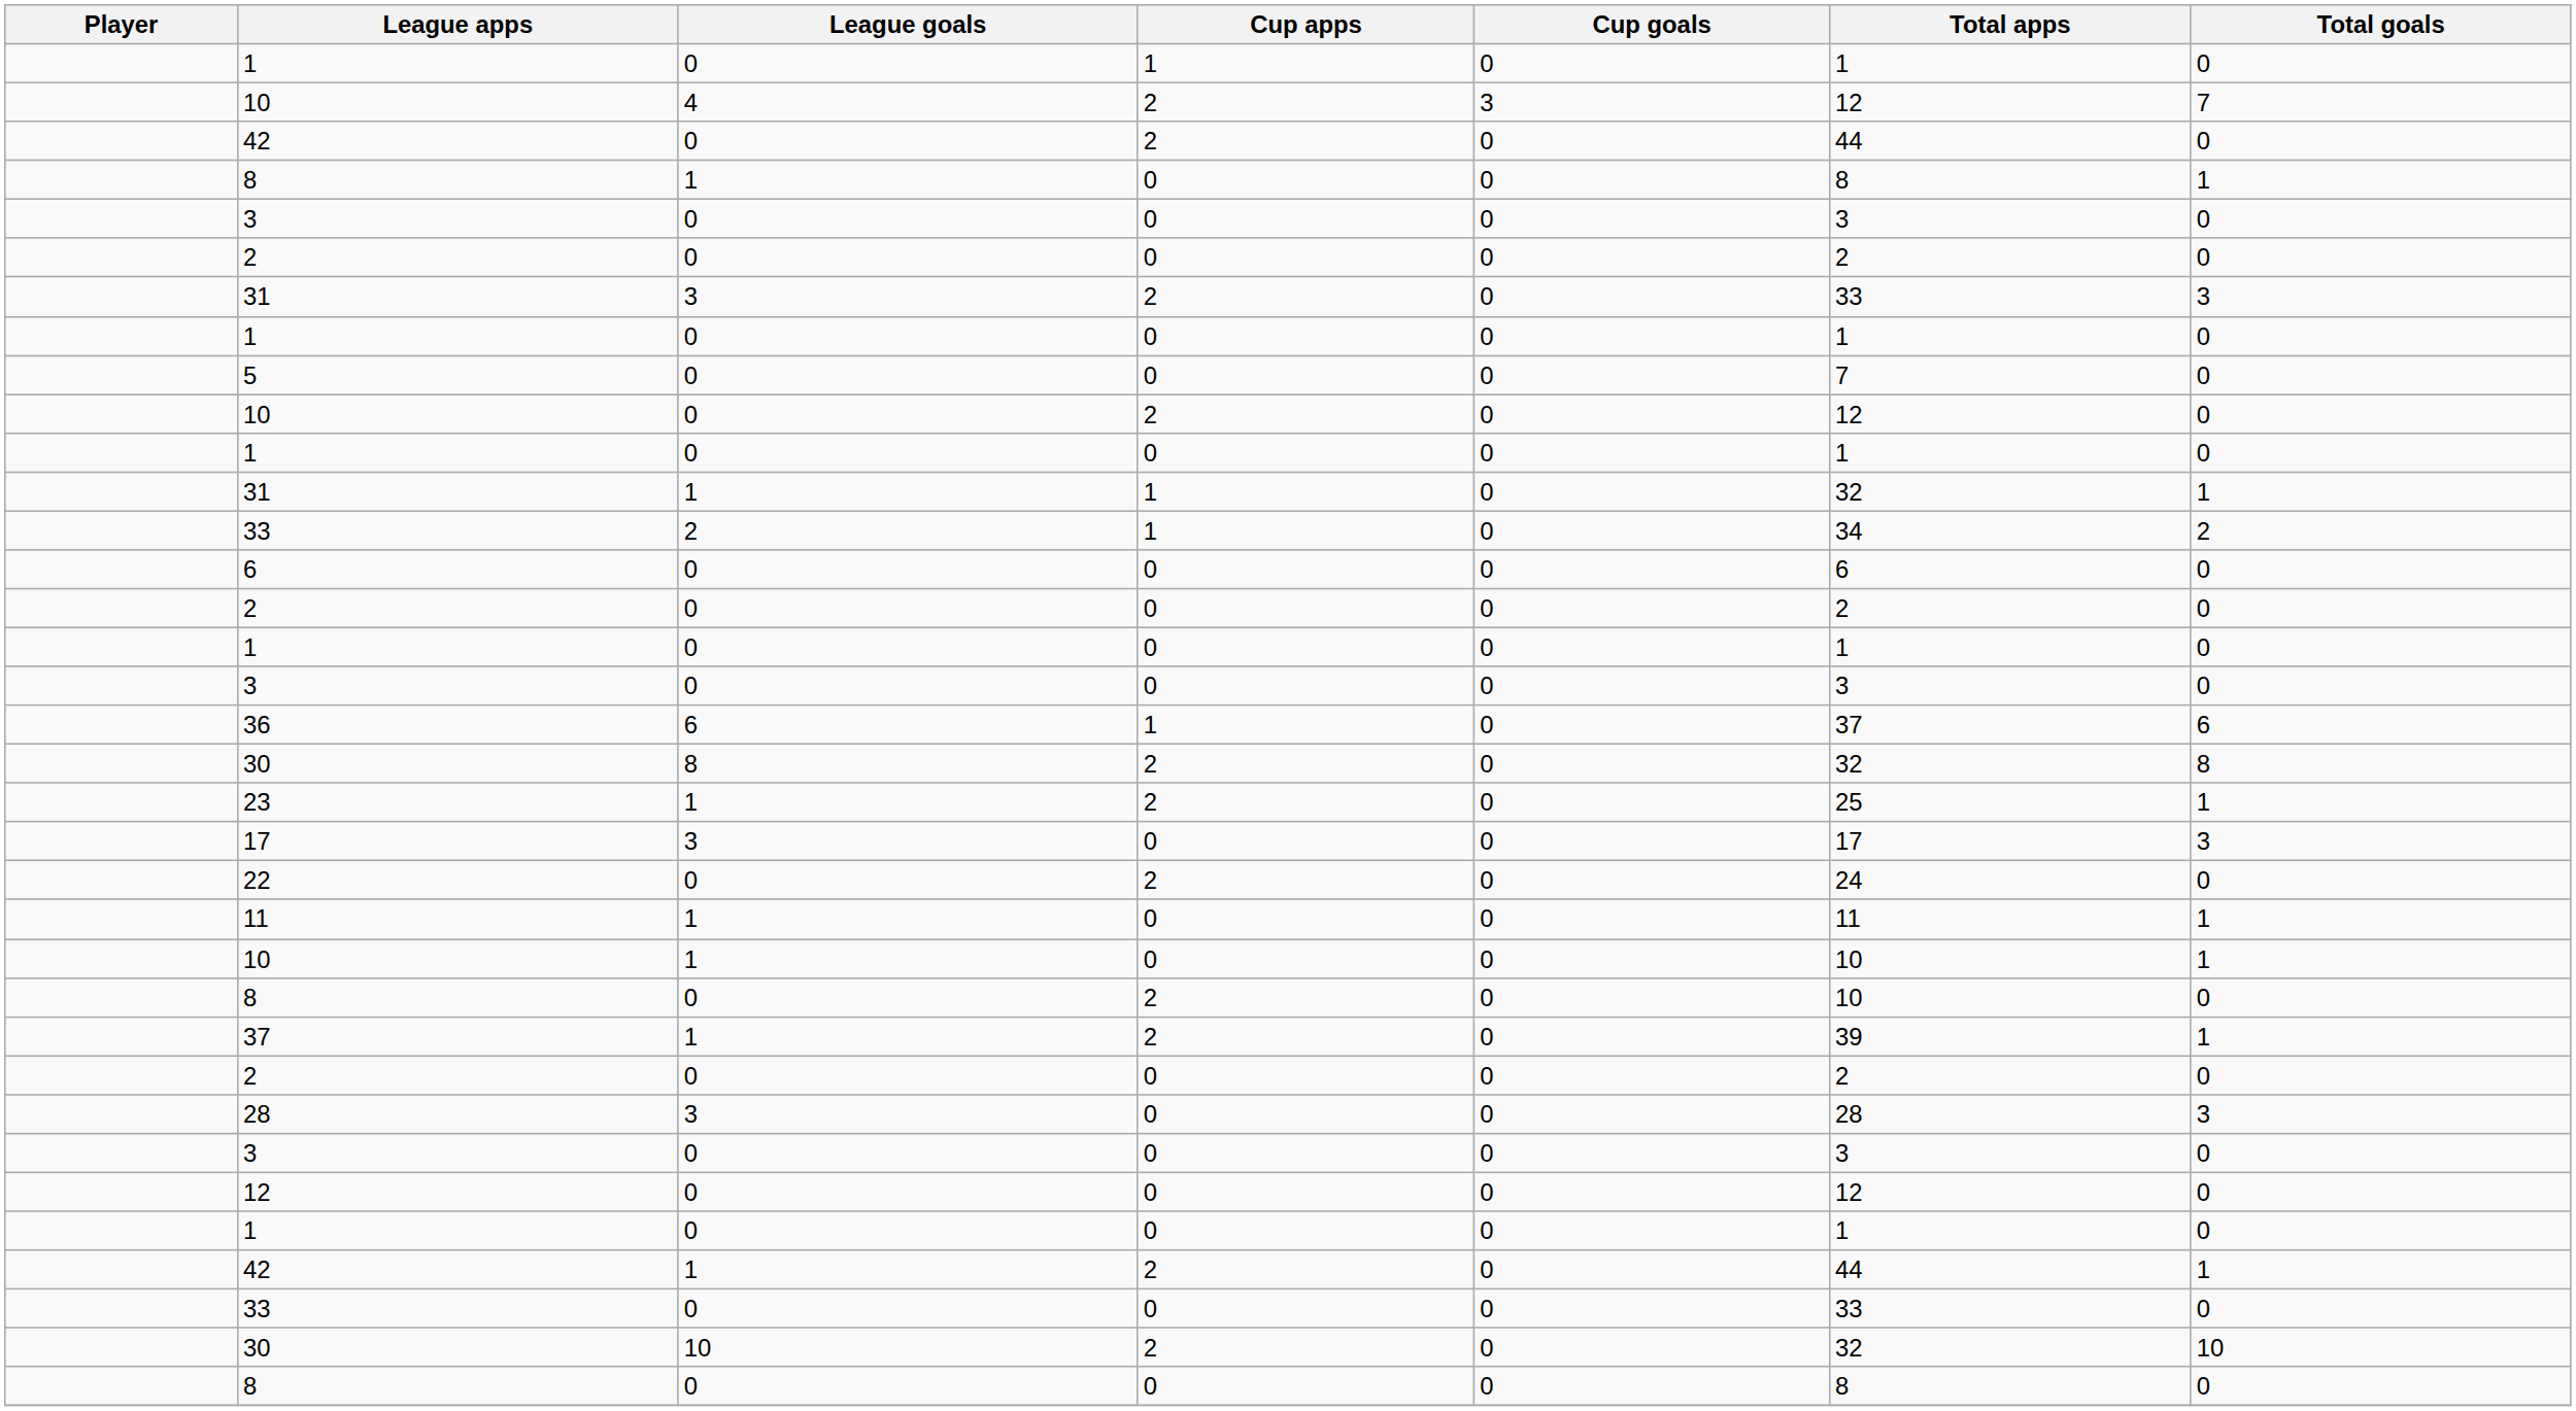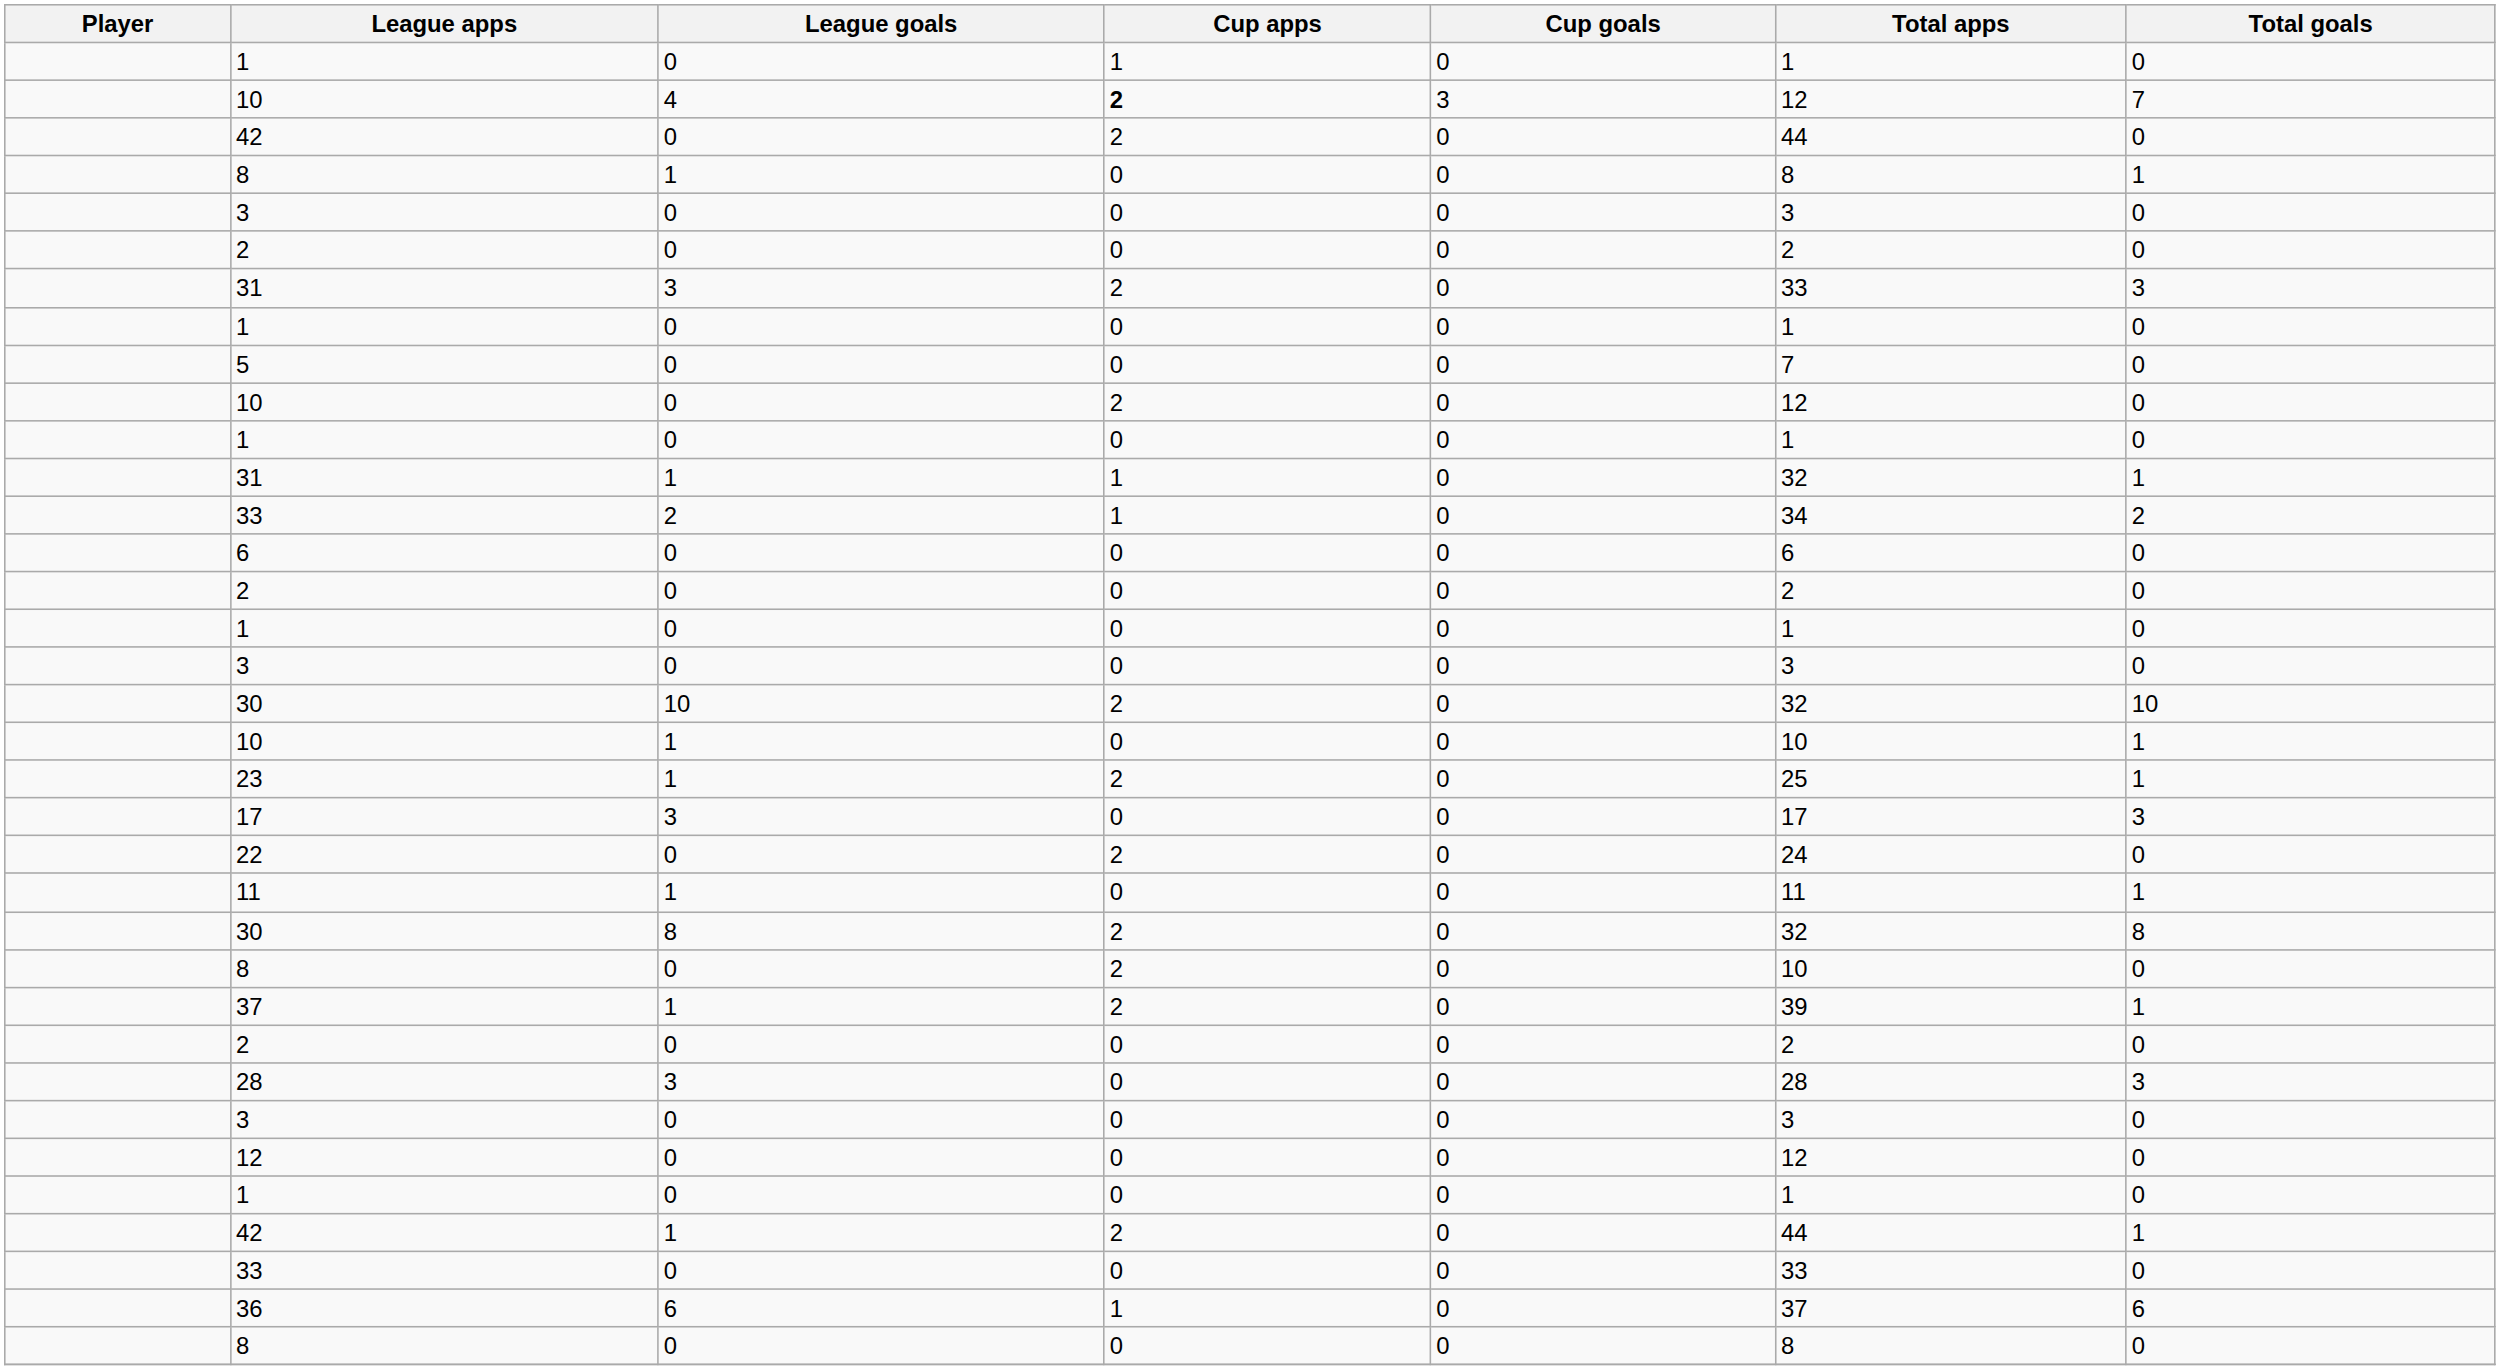 <table class="wikitable sortable" style="text-align:center; font-size:95%;width:80%; text-align:left">
 <tr>
 <th>Player</th>
 <th>League apps</th>
 <th>League goals</th>
 <th>Cup apps</th>
 <th>Cup goals</th>
 <th>Total apps</th>
 <th>Total goals</th>
 </tr>
 <tr --->
 <td> </td>
 <td>1</td>
 <td>0</td>
 <td>1</td>
 <td>0</td>
 <td>1</td>
 <td>0</td>
 </tr>
 <tr --->
 <td> </td>
 <td>10</td>
 <td>4</td>
-<td>2</td>
+<td><strong>2</strong></td>
 <td>3</td>
 <td>12</td>
 <td>7</td>
 </tr>
 <tr --->
 <td> </td>
 <td>42</td>
 <td>0</td>
 <td>2</td>
 <td>0</td>
 <td>44</td>
 <td>0</td>
 </tr>
 <tr --->
 <td> </td>
 <td>8</td>
 <td>1</td>
 <td>0</td>
 <td>0</td>
 <td>8</td>
 <td>1</td>
 </tr>
 <tr --->
 <td> </td>
 <td>3</td>
 <td>0</td>
 <td>0</td>
 <td>0</td>
 <td>3</td>
 <td>0</td>
 </tr>
 <tr --->
 <td> </td>
 <td>2</td>
 <td>0</td>
 <td>0</td>
 <td>0</td>
 <td>2</td>
 <td>0</td>
 </tr>
 <tr --->
 <td> </td>
 <td>31</td>
 <td>3</td>
 <td>2</td>
 <td>0</td>
 <td>33</td>
 <td>3</td>
 </tr>
 <tr --->
 <td> </td>
 <td>1</td>
 <td>0</td>
 <td>0</td>
 <td>0</td>
 <td>1</td>
 <td>0</td>
 </tr>
 <tr --->
 <td> </td>
 <td>5</td>
 <td>0</td>
 <td>0</td>
 <td>0</td>
 <td>7</td>
 <td>0</td>
 </tr>
 <tr --->
 <td> </td>
 <td>10</td>
 <td>0</td>
 <td>2</td>
 <td>0</td>
 <td>12</td>
 <td>0</td>
 </tr>
 <tr --->
 <td> </td>
 <td>1</td>
 <td>0</td>
 <td>0</td>
 <td>0</td>
 <td>1</td>
 <td>0</td>
 </tr>
 <tr --->
 <td> </td>
 <td>31</td>
 <td>1</td>
 <td>1</td>
 <td>0</td>
 <td>32</td>
 <td>1</td>
 </tr>
 <tr --->
 <td> </td>
 <td>33</td>
 <td>2</td>
 <td>1</td>
 <td>0</td>
 <td>34</td>
 <td>2</td>
 </tr>
 <tr --->
 <td> </td>
 <td>6</td>
 <td>0</td>
 <td>0</td>
 <td>0</td>
 <td>6</td>
 <td>0</td>
 </tr>
 <tr --->
 <td> </td>
 <td>2</td>
 <td>0</td>
 <td>0</td>
 <td>0</td>
 <td>2</td>
 <td>0</td>
 </tr>
 <tr --->
 <td> </td>
 <td>1</td>
 <td>0</td>
 <td>0</td>
 <td>0</td>
 <td>1</td>
 <td>0</td>
 </tr>
 <tr --->
 <td> </td>
 <td>3</td>
 <td>0</td>
 <td>0</td>
 <td>0</td>
 <td>3</td>
 <td>0</td>
 </tr>
 <tr --->
 <td> </td>
-<td>36</td>
-<td>6</td>
-<td>1</td>
+<td>30</td>
+<td>10</td>
+<td>2</td>
 <td>0</td>
-<td>37</td>
-<td>6</td>
+<td>32</td>
+<td>10</td>
 </tr>
 <tr --->
 <td> </td>
-<td>30</td>
-<td>8</td>
-<td>2</td>
+<td>10</td>
+<td>1</td>
 <td>0</td>
-<td>32</td>
-<td>8</td>
+<td>0</td>
+<td>10</td>
+<td>1</td>
 </tr>
 <tr --->
 <td> </td>
 <td>23</td>
 <td>1</td>
 <td>2</td>
 <td>0</td>
 <td>25</td>
 <td>1</td>
 </tr>
 <tr --->
 <td> </td>
 <td>17</td>
 <td>3</td>
 <td>0</td>
 <td>0</td>
 <td>17</td>
 <td>3</td>
 </tr>
 <tr --->
 <td> </td>
 <td>22</td>
 <td>0</td>
 <td>2</td>
 <td>0</td>
 <td>24</td>
 <td>0</td>
 </tr>
 <tr --->
 <td> </td>
 <td>11</td>
 <td>1</td>
 <td>0</td>
 <td>0</td>
 <td>11</td>
 <td>1</td>
 </tr>
 <tr --->
 <td> </td>
-<td>10</td>
-<td>1</td>
+<td>30</td>
+<td>8</td>
+<td>2</td>
 <td>0</td>
-<td>0</td>
-<td>10</td>
-<td>1</td>
+<td>32</td>
+<td>8</td>
 </tr>
 <tr --->
 <td> </td>
 <td>8</td>
 <td>0</td>
 <td>2</td>
 <td>0</td>
 <td>10</td>
 <td>0</td>
 </tr>
 <tr --->
 <td> </td>
 <td>37</td>
 <td>1</td>
 <td>2</td>
 <td>0</td>
 <td>39</td>
 <td>1</td>
 </tr>
 <tr --->
 <td> </td>
 <td>2</td>
 <td>0</td>
 <td>0</td>
 <td>0</td>
 <td>2</td>
 <td>0</td>
 </tr>
 <tr --->
 <td> </td>
 <td>28</td>
 <td>3</td>
 <td>0</td>
 <td>0</td>
 <td>28</td>
 <td>3</td>
 </tr>
 <tr --->
 <td> </td>
 <td>3</td>
 <td>0</td>
 <td>0</td>
 <td>0</td>
 <td>3</td>
 <td>0</td>
 </tr>
 <tr --->
 <td> </td>
 <td>12</td>
 <td>0</td>
 <td>0</td>
 <td>0</td>
 <td>12</td>
 <td>0</td>
 </tr>
 <tr --->
 <td> </td>
 <td>1</td>
 <td>0</td>
 <td>0</td>
 <td>0</td>
 <td>1</td>
 <td>0</td>
 </tr>
 <tr --->
 <td> </td>
 <td>42</td>
 <td>1</td>
 <td>2</td>
 <td>0</td>
 <td>44</td>
 <td>1</td>
 </tr>
 <tr --->
 <td> </td>
 <td>33</td>
 <td>0</td>
 <td>0</td>
 <td>0</td>
 <td>33</td>
 <td>0</td>
 </tr>
 <tr --->
 <td> </td>
-<td>30</td>
-<td>10</td>
-<td>2</td>
+<td>36</td>
+<td>6</td>
+<td>1</td>
 <td>0</td>
-<td>32</td>
-<td>10</td>
+<td>37</td>
+<td>6</td>
 </tr>
 <tr --->
 <td> </td>
 <td>8</td>
 <td>0</td>
 <td>0</td>
 <td>0</td>
 <td>8</td>
 <td>0</td>
 </tr>
 <tr --->
 </tr>
 </table>
